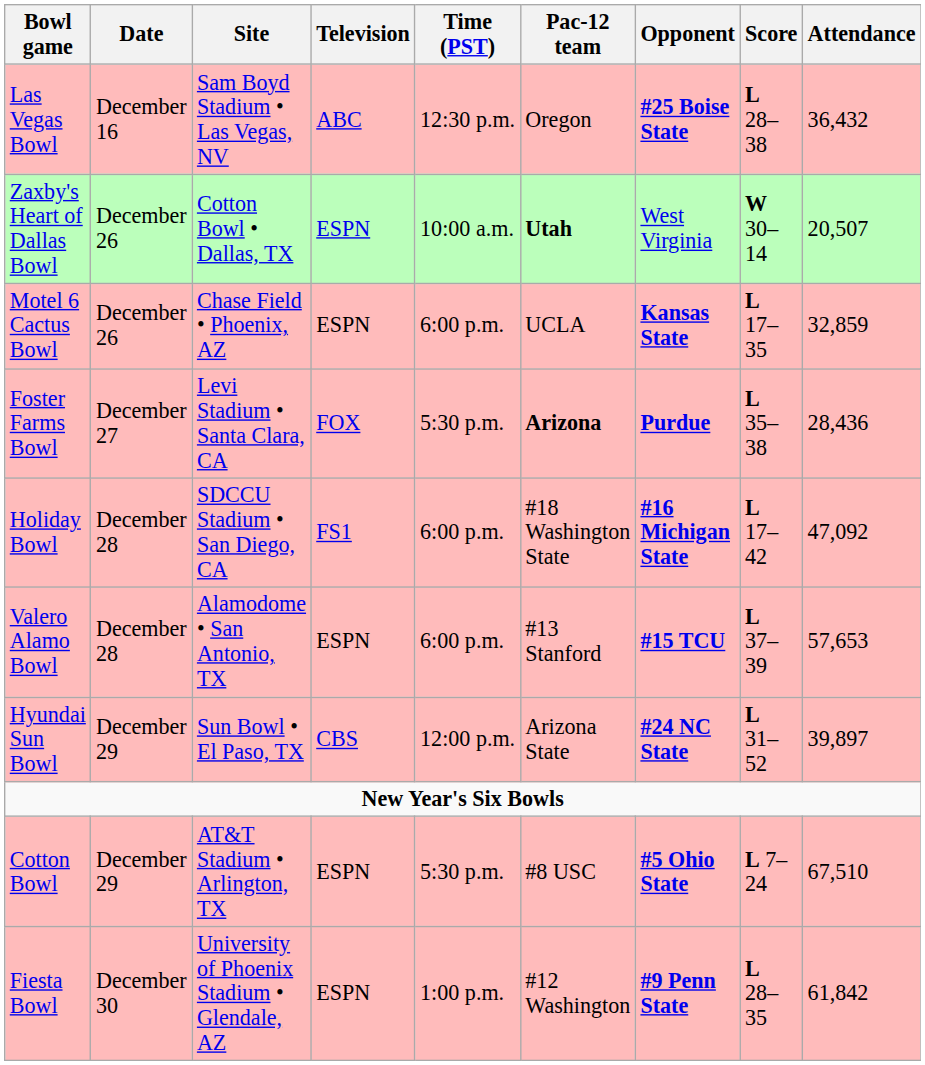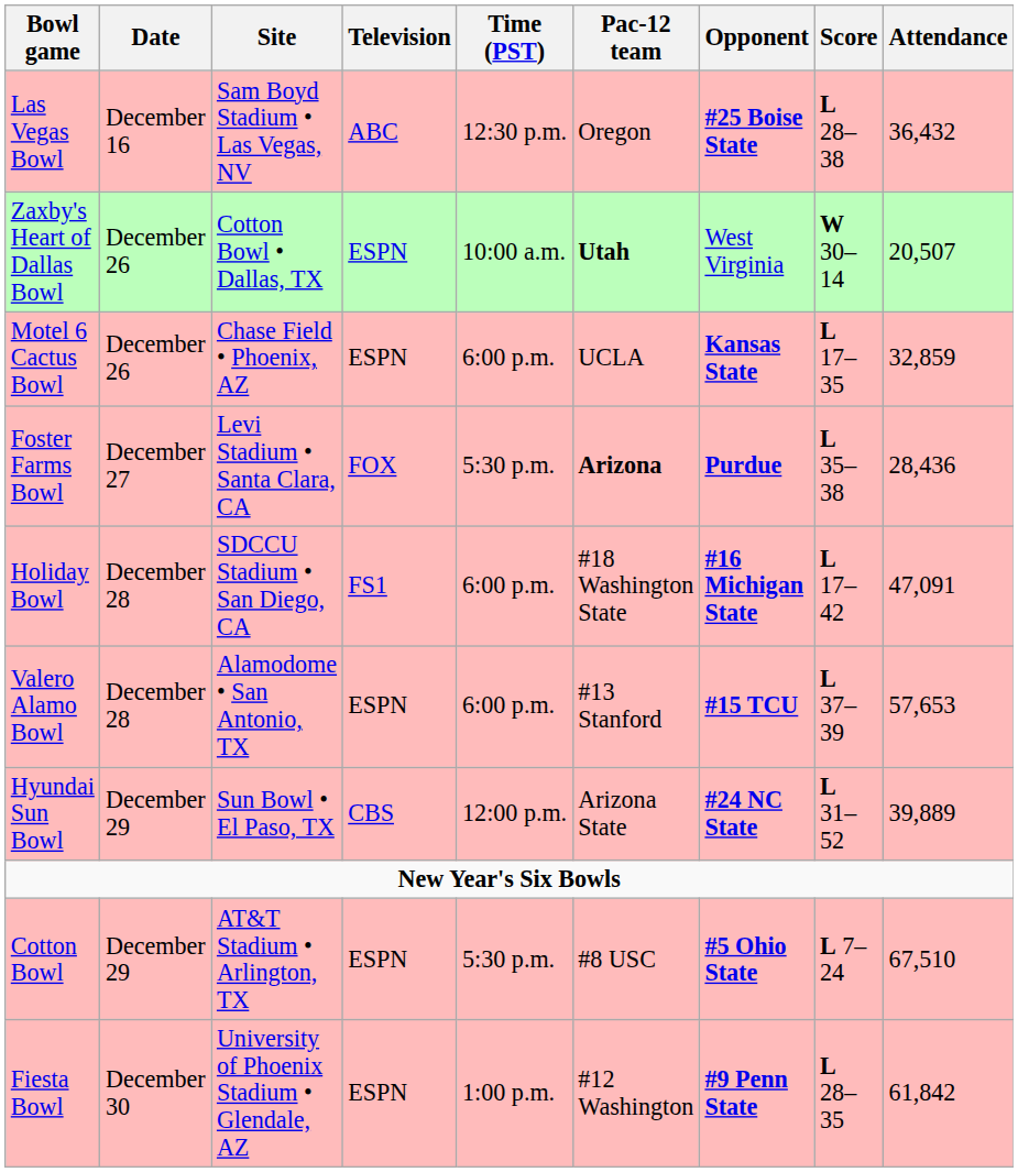 <table class="wikitable">
 <tr>
 <th>Bowl game</th>
 <th>Date</th>
 <th>Site</th>
 <th>Television</th>
 <th>Time (<a href='#'>PST</a>)</th>
 <th>Pac-12 team</th>
 <th>Opponent</th>
 <th>Score</th>
 <th>Attendance</th>
 </tr>
 <tr style="background:#fbb;">
 <td><a href='#'>Las Vegas Bowl</a></td>
 <td>December 16</td>
 <td><a href='#'>Sam Boyd Stadium</a> • <a href='#'>Las Vegas, NV</a></td>
 <td><a href='#'>ABC</a></td>
 <td>12:30 p.m.</td>
 <td>Oregon</td>
 <td><strong><a href='#'>#25 Boise State</a></strong></td>
 <td><strong>L</strong> 28–38</td>
 <td>36,432</td>
 </tr>
 <tr style="background:#bfb;">
 <td><a href='#'>Zaxby's Heart of Dallas Bowl</a></td>
 <td>December 26</td>
 <td><a href='#'>Cotton Bowl</a> • <a href='#'>Dallas, TX</a></td>
 <td><a href='#'>ESPN</a></td>
 <td>10:00 a.m.</td>
 <td><strong>Utah</strong></td>
 <td><a href='#'>West Virginia</a></td>
 <td><strong>W</strong> 30–14</td>
 <td>20,507</td>
 </tr>
 <tr style="background:#fbb;">
 <td><a href='#'>Motel 6 Cactus Bowl</a></td>
 <td>December 26</td>
 <td><a href='#'>Chase Field</a> • <a href='#'>Phoenix, AZ</a></td>
 <td>ESPN</td>
 <td>6:00 p.m.</td>
 <td>UCLA</td>
 <td><strong><a href='#'>Kansas State</a></strong></td>
 <td><strong>L</strong> 17–35</td>
 <td>32,859</td>
 </tr>
 <tr style="background:#fbb;">
 <td><a href='#'>Foster Farms Bowl</a></td>
 <td>December 27</td>
 <td><a href='#'>Levi Stadium</a> • <a href='#'>Santa Clara, CA</a></td>
 <td><a href='#'>FOX</a></td>
 <td>5:30 p.m.</td>
 <td><strong>Arizona</strong></td>
 <td><strong><a href='#'>Purdue</a></strong></td>
 <td><strong>L</strong> 35–38</td>
 <td>28,436</td>
 </tr>
 <tr style="background:#fbb;">
 <td><a href='#'>Holiday Bowl</a></td>
 <td>December 28</td>
 <td><a href='#'>SDCCU Stadium</a> • <a href='#'>San Diego, CA</a></td>
 <td><a href='#'>FS1</a></td>
 <td>6:00 p.m.</td>
 <td>#18 Washington State</td>
 <td><strong><a href='#'>#16 Michigan State</a></strong></td>
 <td><strong>L</strong> 17–42</td>
-<td>47,092</td>
+<td>47,091</td>
 </tr>
 <tr style="background:#fbb;">
 <td><a href='#'>Valero Alamo Bowl</a></td>
 <td>December 28</td>
 <td><a href='#'>Alamodome</a> • <a href='#'>San Antonio, TX</a></td>
 <td>ESPN</td>
 <td>6:00 p.m.</td>
 <td>#13 Stanford</td>
 <td><strong><a href='#'>#15 TCU</a></strong></td>
 <td><strong>L</strong> 37–39</td>
 <td>57,653</td>
 </tr>
 <tr style="background:#fbb;">
 <td><a href='#'>Hyundai Sun Bowl</a></td>
 <td>December 29</td>
 <td><a href='#'>Sun Bowl</a> • <a href='#'>El Paso, TX</a></td>
 <td><a href='#'>CBS</a></td>
 <td>12:00 p.m.</td>
 <td>Arizona State</td>
 <td><strong><a href='#'>#24 NC State</a></strong></td>
 <td><strong>L</strong> 31–52</td>
-<td>39,897</td>
+<td>39,889</td>
 </tr>
 <tr>
 <td colspan="9" style="text-align:center;"><strong>New Year's Six Bowls</strong></td>
 </tr>
 <tr style="background:#fbb;">
 <td><a href='#'>Cotton Bowl</a></td>
 <td>December 29</td>
 <td><a href='#'>AT&T Stadium</a> • <a href='#'>Arlington, TX</a></td>
 <td>ESPN</td>
 <td>5:30 p.m.</td>
 <td>#8 USC</td>
 <td><strong><a href='#'>#5 Ohio State</a></strong></td>
 <td><strong>L</strong> 7–24</td>
 <td>67,510</td>
 </tr>
 <tr style="background:#fbb;">
 <td><a href='#'>Fiesta Bowl</a></td>
 <td>December 30</td>
 <td><a href='#'>University of Phoenix Stadium</a> • <a href='#'>Glendale, AZ</a></td>
 <td>ESPN</td>
 <td>1:00 p.m.</td>
 <td>#12 Washington</td>
 <td><strong><a href='#'>#9 Penn State</a></strong></td>
 <td><strong>L</strong> 28–35</td>
 <td>61,842</td>
 </tr>
 </table>
